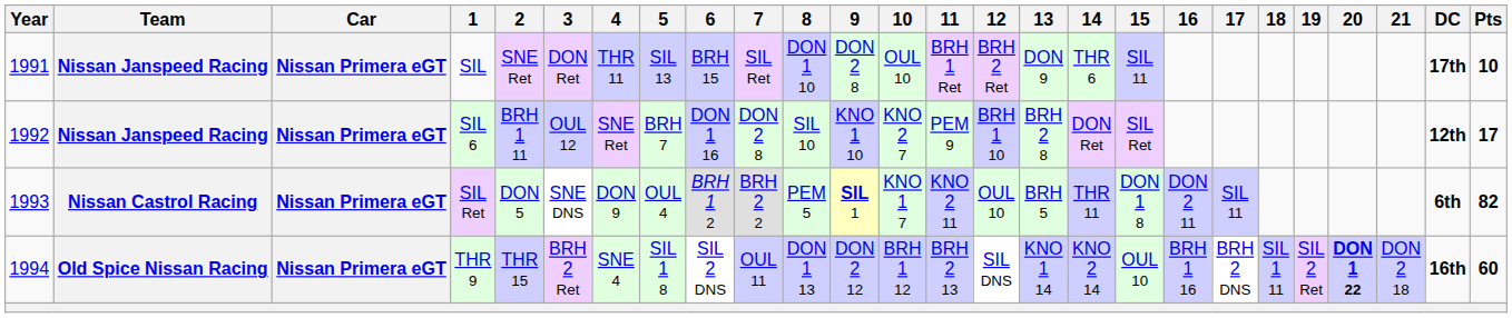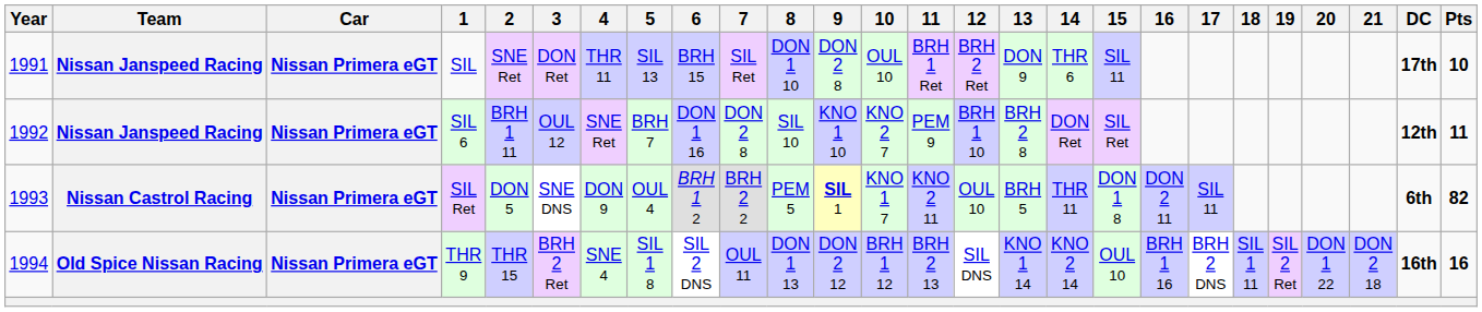 <table class="wikitable" style="text-align:center; font-size:85%">
 <tr>
 <th>Year</th>
 <th>Team</th>
 <th>Car</th>
 <th>1</th>
 <th>2</th>
 <th>3</th>
 <th>4</th>
 <th>5</th>
 <th>6</th>
 <th>7</th>
 <th>8</th>
 <th>9</th>
 <th>10</th>
 <th>11</th>
 <th>12</th>
 <th>13</th>
 <th>14</th>
 <th>15</th>
 <th>16</th>
 <th>17</th>
 <th>18</th>
 <th>19</th>
 <th>20</th>
 <th>21</th>
 <th>DC</th>
 <th>Pts</th>
 </tr>
 <tr>
 <td><a href='#'>1991</a></td>
 <th nowrap><a href='#'>Nissan Janspeed Racing</a></th>
 <th nowrap><a href='#'>Nissan Primera eGT</a></th>
 <td><a href='#'>SIL</a><br><small></small></td>
 <td style="background:#EFCFFF;"><a href='#'>SNE</a><br><small>Ret</small></td>
 <td style="background:#EFCFFF;"><a href='#'>DON</a><br><small>Ret</small></td>
 <td style="background:#CFCFFF;"><a href='#'>THR</a><br><small>11</small></td>
 <td style="background:#CFCFFF;"><a href='#'>SIL</a><br><small>13</small></td>
 <td style="background:#CFCFFF;"><a href='#'>BRH</a><br><small>15</small></td>
 <td style="background:#EFCFFF;"><a href='#'>SIL</a><br><small>Ret</small></td>
 <td style="background:#CFCFFF;"><a href='#'>DON<br>1</a><br><small>10</small></td>
 <td style="background:#DFFFDF;"><a href='#'>DON<br>2</a><br><small>8</small></td>
 <td style="background:#DFFFDF;"><a href='#'>OUL</a><br><small>10</small></td>
 <td style="background:#EFCFFF;"><a href='#'>BRH<br>1</a><br><small>Ret</small></td>
 <td style="background:#EFCFFF;"><a href='#'>BRH<br>2</a><br><small>Ret</small></td>
 <td style="background:#DFFFDF;"><a href='#'>DON</a><br><small>9</small></td>
 <td style="background:#DFFFDF;"><a href='#'>THR</a><br><small>6</small></td>
 <td style="background:#CFCFFF;"><a href='#'>SIL</a><br><small>11</small></td>
 <td></td>
 <td></td>
 <td></td>
 <td></td>
 <td></td>
 <td></td>
 <td><strong>17th</strong></td>
 <td><strong>10</strong></td>
 </tr>
 <tr>
 <td><a href='#'>1992</a></td>
 <th nowrap><a href='#'>Nissan Janspeed Racing</a></th>
 <th nowrap><a href='#'>Nissan Primera eGT</a></th>
 <td style="background:#DFFFDF;"><a href='#'>SIL</a><br><small>6</small></td>
 <td style="background:#CFCFFF;"><a href='#'>BRH<br>1</a><br><small>11</small></td>
 <td style="background:#CFCFFF;"><a href='#'>OUL</a><br><small>12</small></td>
 <td style="background:#EFCFFF;"><a href='#'>SNE</a><br><small>Ret</small></td>
 <td style="background:#DFFFDF;"><a href='#'>BRH</a><br><small>7</small></td>
 <td style="background:#CFCFFF;"><a href='#'>DON<br>1</a><br><small>16</small></td>
 <td style="background:#DFFFDF;"><a href='#'>DON<br>2</a><br><small>8</small></td>
 <td style="background:#DFFFDF;"><a href='#'>SIL</a><br><small>10</small></td>
 <td style="background:#CFCFFF;"><a href='#'>KNO<br>1</a><br><small>10</small></td>
 <td style="background:#DFFFDF;"><a href='#'>KNO<br>2</a><br><small>7</small></td>
 <td style="background:#DFFFDF;"><a href='#'>PEM</a><br><small>9</small></td>
 <td style="background:#CFCFFF;"><a href='#'>BRH<br>1</a><br><small>10</small></td>
 <td style="background:#DFFFDF;"><a href='#'>BRH<br>2</a><br><small>8</small></td>
 <td style="background:#EFCFFF;"><a href='#'>DON</a><br><small>Ret</small></td>
 <td style="background:#EFCFFF;"><a href='#'>SIL</a><br><small>Ret</small></td>
 <td></td>
 <td></td>
 <td></td>
 <td></td>
 <td></td>
 <td></td>
 <td><strong>12th</strong></td>
-<td><strong>17</strong></td>
+<td><strong>11</strong></td>
 </tr>
 <tr>
 <td><a href='#'>1993</a></td>
 <th nowrap><a href='#'>Nissan Castrol Racing</a></th>
 <th nowrap><a href='#'>Nissan Primera eGT</a></th>
 <td style="background:#EFCFFF;"><a href='#'>SIL</a><br><small>Ret</small></td>
 <td style="background:#DFFFDF;"><a href='#'>DON</a><br><small>5</small></td>
 <td style="background:#FFFFFF;"><a href='#'>SNE</a><br><small>DNS</small></td>
 <td style="background:#DFFFDF;"><a href='#'>DON</a><br><small>9</small></td>
 <td style="background:#DFFFDF;"><a href='#'>OUL</a><br><small>4</small></td>
 <td style="background:#DFDFDF;"><em><a href='#'>BRH<br>1</a></em><br><small>2</small></td>
 <td style="background:#DFDFDF;"><a href='#'>BRH<br>2</a><br><small>2</small></td>
 <td style="background:#DFFFDF;"><a href='#'>PEM</a><br><small>5</small></td>
 <td style="background:#FFFFBF;"><strong><a href='#'>SIL</a></strong><br><small>1</small></td>
 <td style="background:#DFFFDF;"><a href='#'>KNO<br>1</a><br><small>7</small></td>
 <td style="background:#CFCFFF;"><a href='#'>KNO<br>2</a><br><small>11</small></td>
 <td style="background:#DFFFDF;"><a href='#'>OUL</a><br><small>10</small></td>
 <td style="background:#DFFFDF;"><a href='#'>BRH</a><br><small>5</small></td>
 <td style="background:#CFCFFF;"><a href='#'>THR</a><br><small>11</small></td>
 <td style="background:#DFFFDF;"><a href='#'>DON<br>1</a><br><small>8</small></td>
 <td style="background:#CFCFFF;"><a href='#'>DON<br>2</a><br><small>11</small></td>
 <td style="background:#CFCFFF;"><a href='#'>SIL</a><br><small>11</small></td>
 <td></td>
 <td></td>
 <td></td>
 <td></td>
 <td><strong>6th</strong></td>
 <td><strong>82</strong></td>
 </tr>
 <tr>
 <td><a href='#'>1994</a></td>
 <th nowrap><a href='#'>Old Spice Nissan Racing</a></th>
 <th nowrap><a href='#'>Nissan Primera eGT</a></th>
 <td style="background:#DFFFDF;"><a href='#'>THR</a><br><small>9</small></td>
 <td style="background:#CFCFFF;"><a href='#'>THR</a><br><small>15</small></td>
 <td style="background:#EFCFFF;"><a href='#'>BRH<br>2</a><br><small>Ret</small></td>
 <td style="background:#DFFFDF;"><a href='#'>SNE</a><br><small>4</small></td>
 <td style="background:#DFFFDF;"><a href='#'>SIL<br>1</a><br><small>8</small></td>
 <td style="background:#FFFFFF;"><a href='#'>SIL<br>2</a><br><small>DNS</small></td>
 <td style="background:#CFCFFF;"><a href='#'>OUL</a><br><small>11</small></td>
 <td style="background:#CFCFFF;"><a href='#'>DON<br>1</a><br><small>13</small></td>
 <td style="background:#CFCFFF;"><a href='#'>DON<br>2</a><br><small>12</small></td>
 <td style="background:#CFCFFF;"><a href='#'>BRH<br>1</a><br><small>12</small></td>
 <td style="background:#CFCFFF;"><a href='#'>BRH<br>2</a><br><small>13</small></td>
 <td style="background:#FFFFFF;"><a href='#'>SIL</a><br><small>DNS</small></td>
 <td style="background:#CFCFFF;"><a href='#'>KNO<br>1</a><br><small>14</small></td>
 <td style="background:#CFCFFF;"><a href='#'>KNO<br>2</a><br><small>14</small></td>
 <td style="background:#DFFFDF;"><a href='#'>OUL</a><br><small>10</small></td>
 <td style="background:#CFCFFF;"><a href='#'>BRH<br>1</a><br><small>16</small></td>
 <td style="background:#FFFFFF;"><a href='#'>BRH<br>2</a><br><small>DNS</small></td>
 <td style="background:#CFCFFF;"><a href='#'>SIL<br>1</a><br><small>11</small></td>
 <td style="background:#EFCFFF;"><a href='#'>SIL<br>2</a><br><small>Ret</small></td>
-<td style="background:#CFCFFF;"><strong><a href='#'>DON<br>1</a><br><small>22</small></strong></td>
+<td style="background:#CFCFFF;"><a href='#'>DON<br>1</a><br><small>22</small></td>
 <td style="background:#CFCFFF;"><a href='#'>DON<br>2</a><br><small>18</small></td>
 <td><strong>16th</strong></td>
-<td><strong>60</strong></td>
+<td><strong>16</strong></td>
 </tr>
 <tr>
 <th colspan="26"></th>
 </tr>
 </table>
